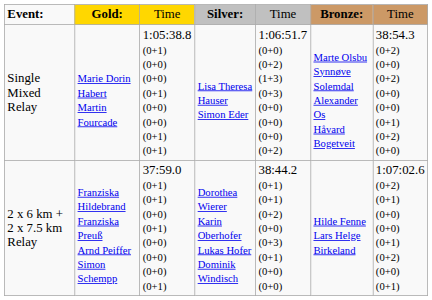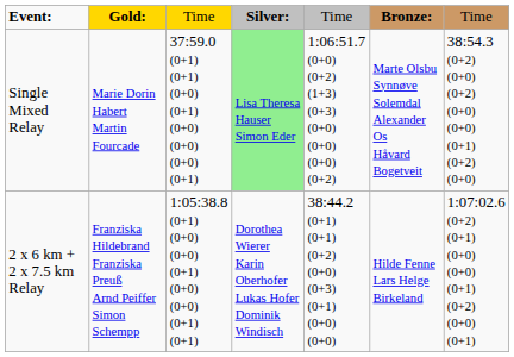 <table class="wikitable" width=85%>
 <tr>
 <td><strong>Event:</strong></td>
 <td style="text-align:center;background-color:gold;"><strong>Gold:</strong></td>
 <td style="text-align:center;background-color:gold;">Time</td>
 <td style="text-align:center;background-color:silver;"><strong>Silver:</strong></td>
 <td style="text-align:center;background-color:silver;">Time</td>
 <td style="text-align:center;background-color:#CC9966;"><strong>Bronze:</strong></td>
 <td style="text-align:center;background-color:#CC9966;">Time</td>
 </tr>
 <tr>
 <td>Single Mixed Relay<br></td>
 <td><strong></strong><br><small><a href='#'>Marie Dorin Habert</a><br><a href='#'>Martin Fourcade</a></small></td>
-<td>1:05:38.8<br><small>(0+1) (0+0)<br>(0+0) (0+1)<br>(0+0) (0+0)<br>(0+1) (0+1)</small></td>
-<td><br><small><a href='#'>Lisa Theresa Hauser</a><br><a href='#'>Simon Eder</a></small></td>
+<td>37:59.0<br><small>(0+1) (0+1)<br>(0+0) (0+1)<br>(0+0) (0+0)<br>(0+0) (0+1)</small></td>
+<td style="background: lightgreen;"><br><small><a href='#'>Lisa Theresa Hauser</a><br><a href='#'>Simon Eder</a></small></td>
 <td>1:06:51.7<br><small>(0+0) (0+2)<br>(1+3) (0+3)<br>(0+0) (0+0)<br>(0+0) (0+2)</small></td>
 <td><br><small><a href='#'>Marte Olsbu</a><br><a href='#'>Synnøve Solemdal</a><br><a href='#'>Alexander Os</a><br><a href='#'>Håvard Bogetveit</a></small></td>
 <td>38:54.3<br><small>(0+2) (0+0)<br>(0+2) (0+0)<br>(0+0) (0+1)<br>(0+2) (0+0)</small></td>
 </tr>
 <tr>
 <td>2 x 6 km + 2 x 7.5 km Relay<br></td>
 <td><strong></strong><br><small><a href='#'>Franziska Hildebrand</a><br><a href='#'>Franziska Preuß</a><br><a href='#'>Arnd Peiffer</a><br><a href='#'>Simon Schempp</a></small></td>
-<td>37:59.0<br><small>(0+1) (0+1)<br>(0+0) (0+1)<br>(0+0) (0+0)<br>(0+0) (0+1)</small></td>
+<td>1:05:38.8<br><small>(0+1) (0+0)<br>(0+0) (0+1)<br>(0+0) (0+0)<br>(0+1) (0+1)</small></td>
 <td><br><small><a href='#'>Dorothea Wierer</a><br><a href='#'>Karin Oberhofer</a><br><a href='#'>Lukas Hofer</a><br><a href='#'>Dominik Windisch</a></small></td>
 <td>38:44.2<br><small>(0+1) (0+1)<br>(0+2) (0+0)<br>(0+3) (0+1)<br>(0+0) (0+0)</small></td>
 <td><br><small><a href='#'>Hilde Fenne</a><br><a href='#'>Lars Helge Birkeland</a></small></td>
 <td>1:07:02.6<br><small>(0+2) (0+1)<br>(0+0) (0+0)<br>(0+1) (0+2)<br>(0+0) (0+1)</small></td>
 </tr>
 </table>
